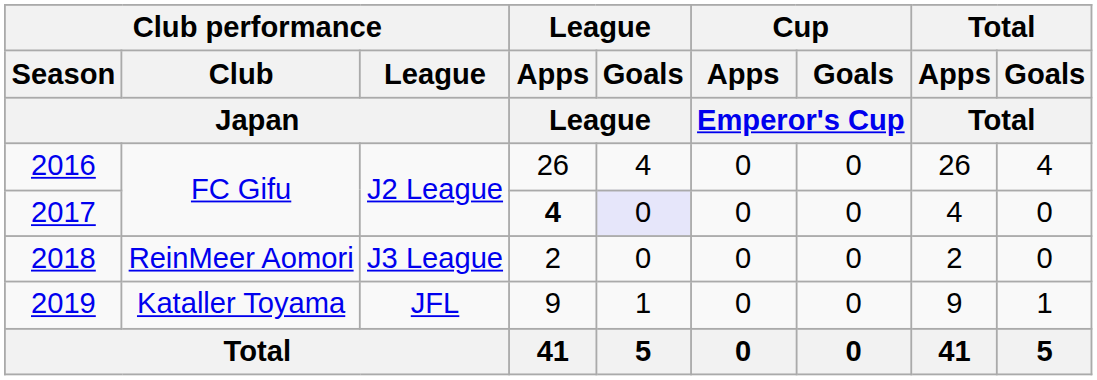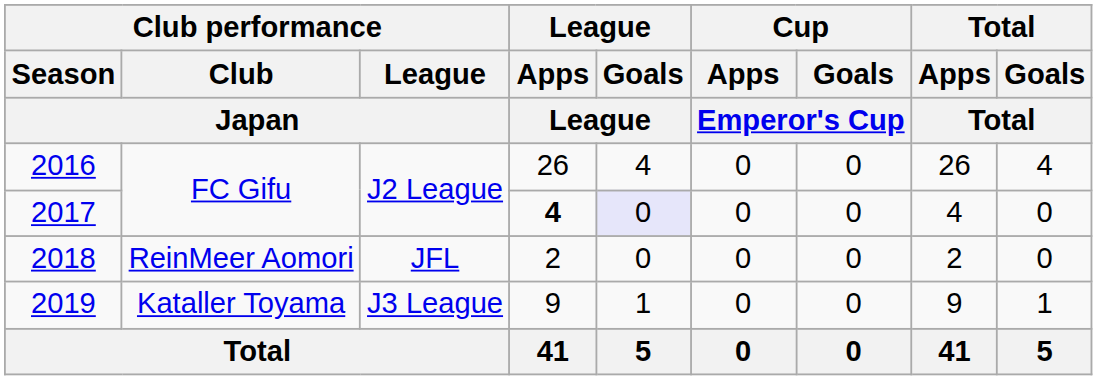 <table class="wikitable" style="text-align:center;">
 <tr>
 <th colspan=3>Club performance</th>
 <th colspan=2>League</th>
 <th colspan=2>Cup</th>
 <th colspan=2>Total</th>
 </tr>
 <tr>
 <th>Season</th>
 <th>Club</th>
 <th>League</th>
 <th>Apps</th>
 <th>Goals</th>
 <th>Apps</th>
 <th>Goals</th>
 <th>Apps</th>
 <th>Goals</th>
 </tr>
 <tr>
 <th colspan=3>Japan</th>
 <th colspan=2>League</th>
 <th colspan=2><a href='#'>Emperor's Cup</a></th>
 <th colspan=2>Total</th>
 </tr>
 <tr>
 <td><a href='#'>2016</a></td>
 <td rowspan="2"><a href='#'>FC Gifu</a></td>
 <td rowspan="2"><a href='#'>J2 League</a></td>
 <td>26</td>
 <td>4</td>
 <td>0</td>
 <td>0</td>
 <td>26</td>
 <td>4</td>
 </tr>
 <tr>
 <td><a href='#'>2017</a></td>
 <td><strong>4</strong></td>
 <td style="background: lavender;">0</td>
 <td>0</td>
 <td>0</td>
 <td>4</td>
 <td>0</td>
 </tr>
 <tr>
 <td><a href='#'>2018</a></td>
 <td><a href='#'>ReinMeer Aomori</a></td>
-<td><a href='#'>J3 League</a></td>
+<td><a href='#'>JFL</a></td>
 <td>2</td>
 <td>0</td>
 <td>0</td>
 <td>0</td>
 <td>2</td>
 <td>0</td>
 </tr>
 <tr>
 <td><a href='#'>2019</a></td>
 <td><a href='#'>Kataller Toyama</a></td>
-<td><a href='#'>JFL</a></td>
+<td><a href='#'>J3 League</a></td>
 <td>9</td>
 <td>1</td>
 <td>0</td>
 <td>0</td>
 <td>9</td>
 <td>1</td>
 </tr>
 <tr>
 <th colspan=3>Total</th>
 <th>41</th>
 <th>5</th>
 <th>0</th>
 <th>0</th>
 <th>41</th>
 <th>5</th>
 </tr>
 </table>
